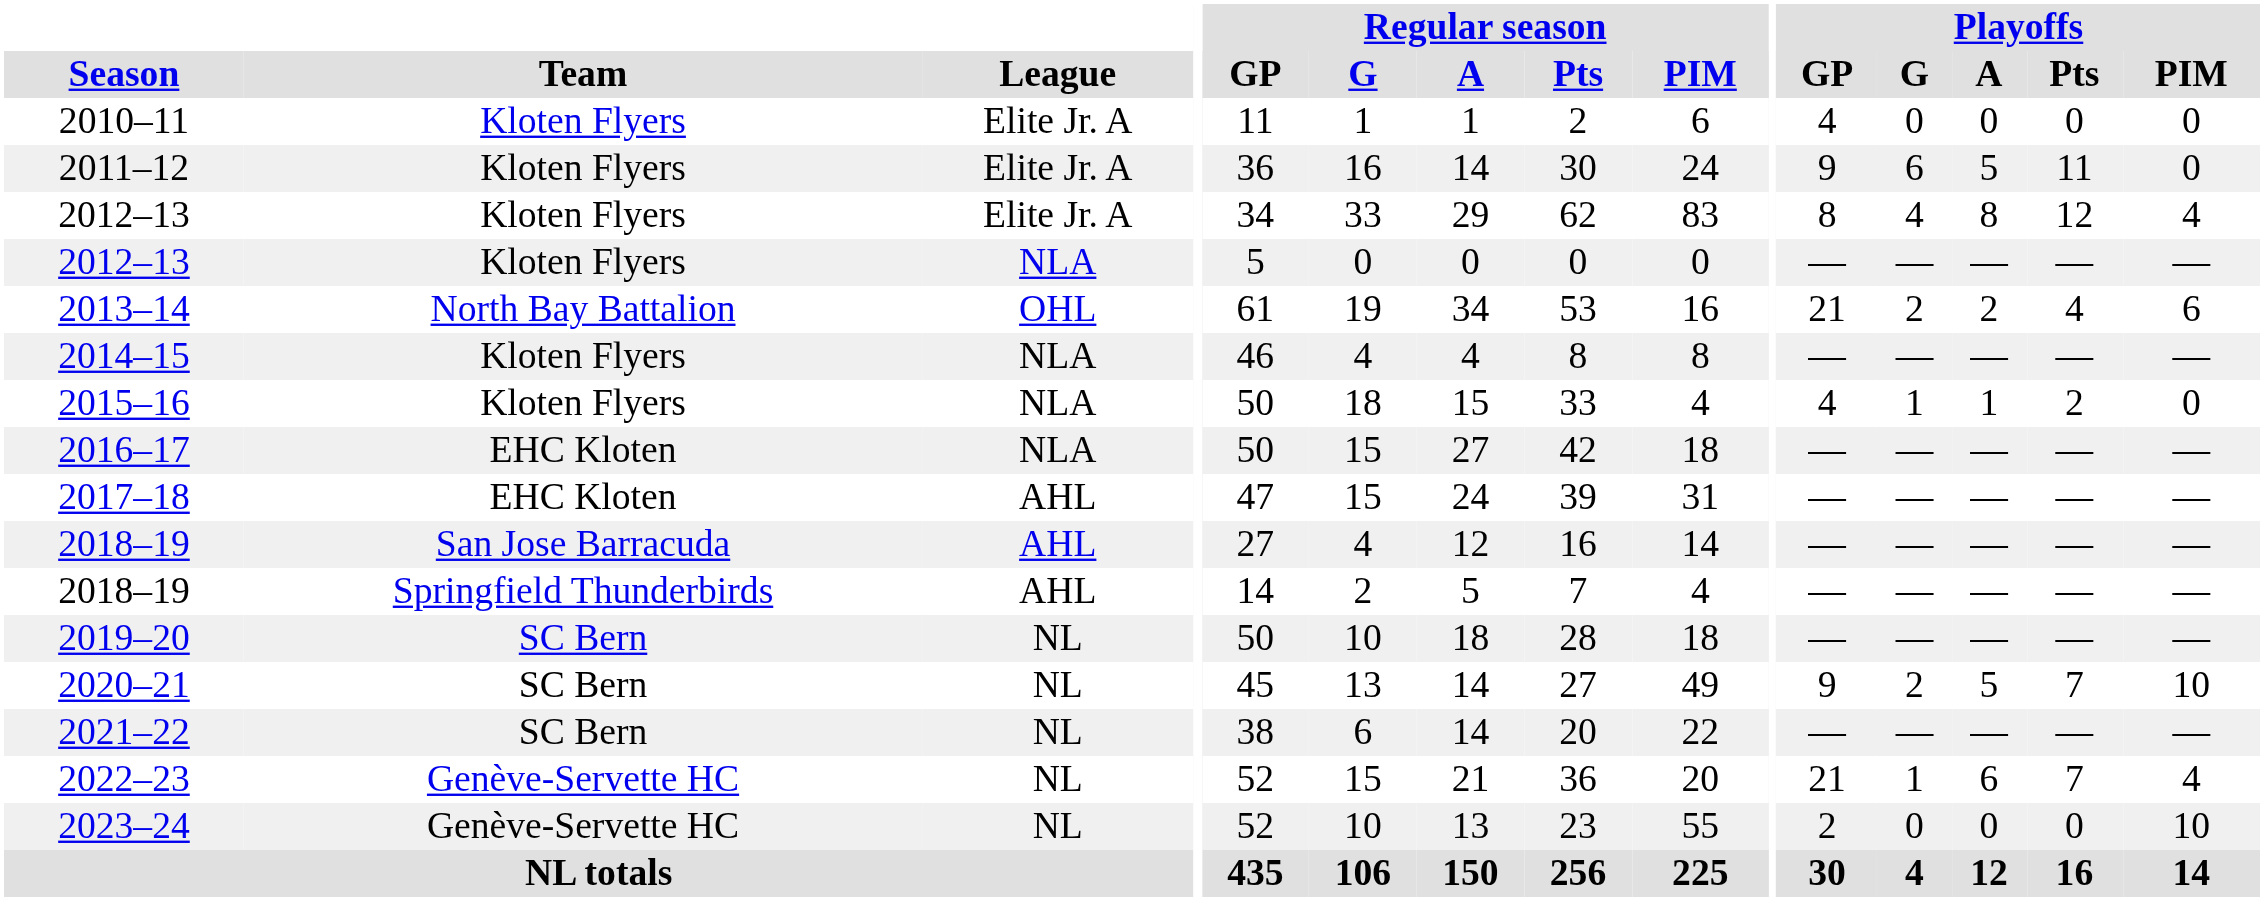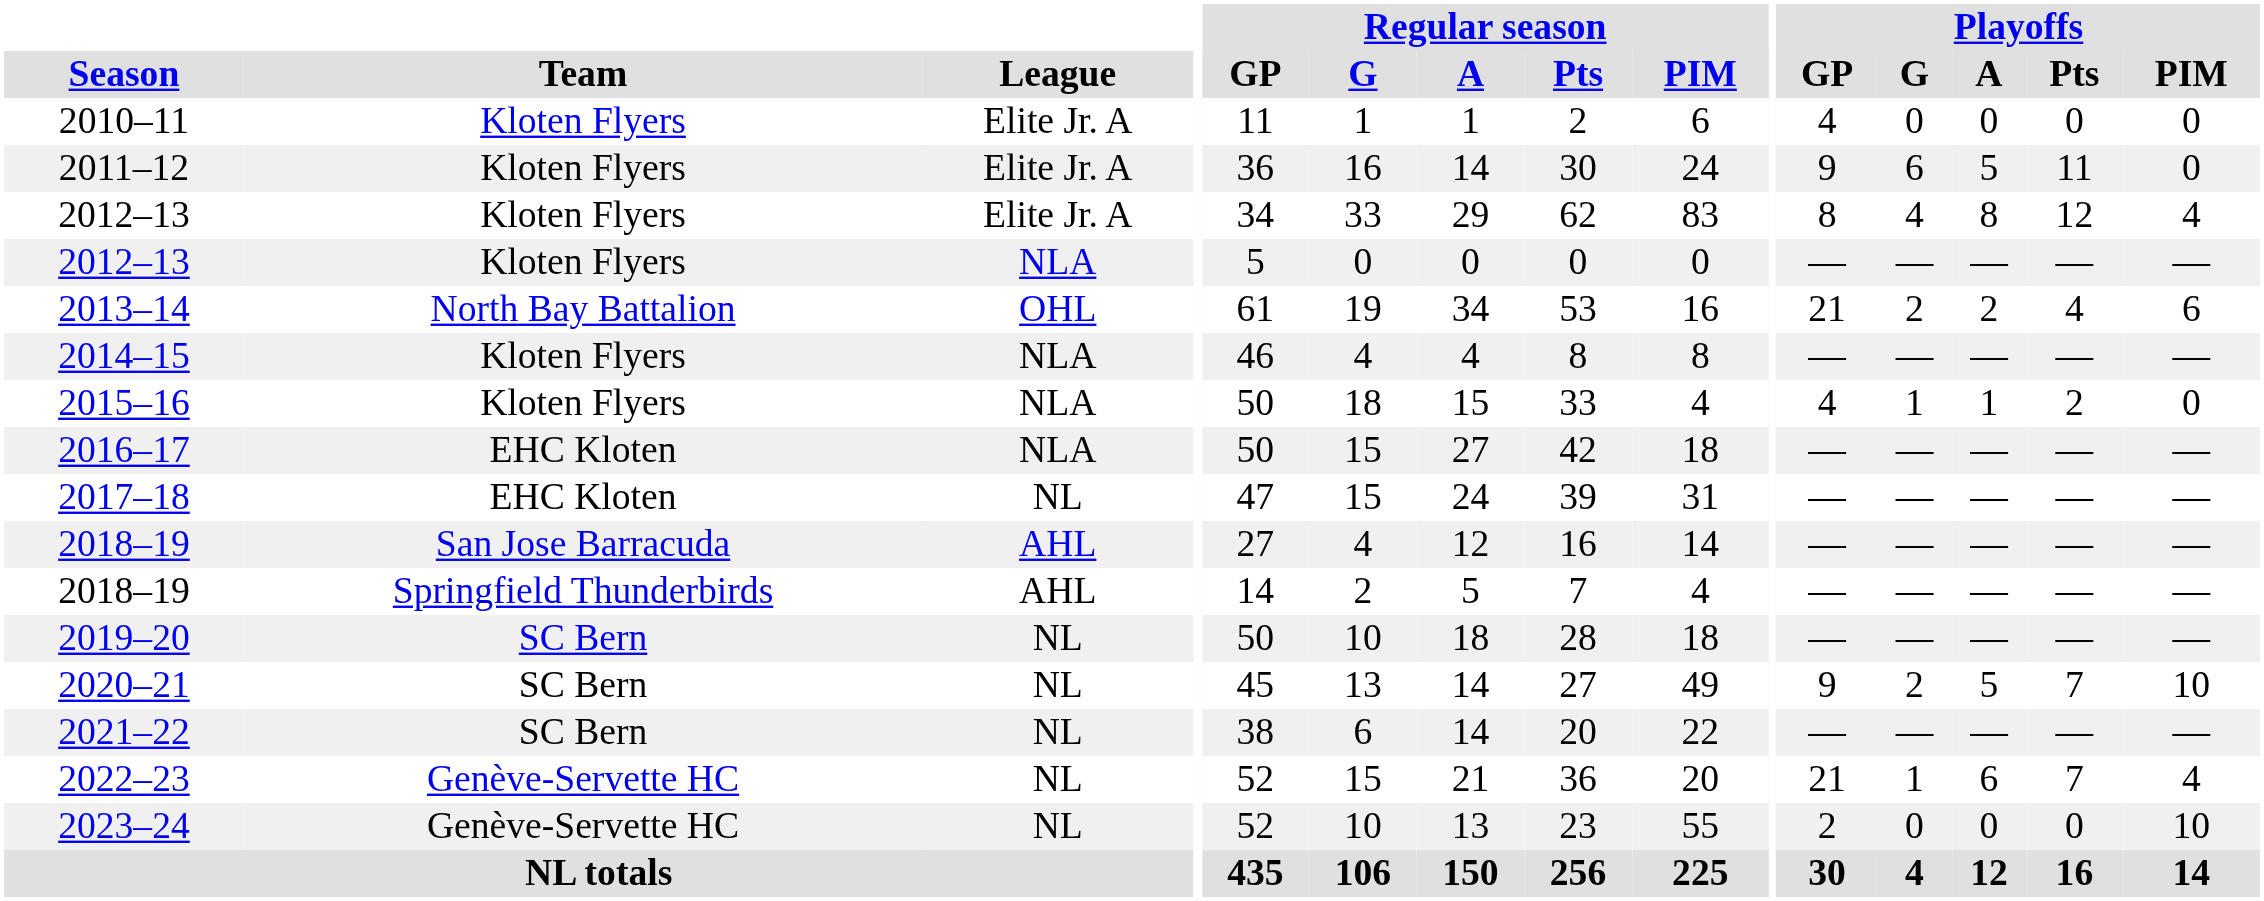 <table border="0" cellpadding="1" cellspacing="0" style="text-align:center; width:60em">
 <tr bgcolor="#e0e0e0">
 <th colspan="3" bgcolor="#ffffff"></th>
 <th rowspan="99" bgcolor="#ffffff"></th>
 <th colspan="5"><a href='#'>Regular season</a></th>
 <th rowspan="99" bgcolor="#ffffff"></th>
 <th colspan="5"><a href='#'>Playoffs</a></th>
 </tr>
 <tr bgcolor="#e0e0e0">
 <th><a href='#'>Season</a></th>
 <th>Team</th>
 <th>League</th>
 <th>GP</th>
 <th><a href='#'>G</a></th>
 <th><a href='#'>A</a></th>
 <th><a href='#'>Pts</a></th>
 <th><a href='#'>PIM</a></th>
 <th>GP</th>
 <th>G</th>
 <th>A</th>
 <th>Pts</th>
 <th>PIM</th>
 </tr>
 <tr>
 <td>2010–11</td>
 <td><a href='#'>Kloten Flyers</a></td>
 <td>Elite Jr. A</td>
 <td>11</td>
 <td>1</td>
 <td>1</td>
 <td>2</td>
 <td>6</td>
 <td>4</td>
 <td>0</td>
 <td>0</td>
 <td>0</td>
 <td>0</td>
 </tr>
 <tr bgcolor="#f0f0f0">
 <td>2011–12</td>
 <td>Kloten Flyers</td>
 <td>Elite Jr. A</td>
 <td>36</td>
 <td>16</td>
 <td>14</td>
 <td>30</td>
 <td>24</td>
 <td>9</td>
 <td>6</td>
 <td>5</td>
 <td>11</td>
 <td>0</td>
 </tr>
 <tr>
 <td>2012–13</td>
 <td>Kloten Flyers</td>
 <td>Elite Jr. A</td>
 <td>34</td>
 <td>33</td>
 <td>29</td>
 <td>62</td>
 <td>83</td>
 <td>8</td>
 <td>4</td>
 <td>8</td>
 <td>12</td>
 <td>4</td>
 </tr>
 <tr bgcolor="#f0f0f0">
 <td><a href='#'>2012–13</a></td>
 <td>Kloten Flyers</td>
 <td><a href='#'>NLA</a></td>
 <td>5</td>
 <td>0</td>
 <td>0</td>
 <td>0</td>
 <td>0</td>
 <td>—</td>
 <td>—</td>
 <td>—</td>
 <td>—</td>
 <td>—</td>
 </tr>
 <tr>
 <td><a href='#'>2013–14</a></td>
 <td><a href='#'>North Bay Battalion</a></td>
 <td><a href='#'>OHL</a></td>
 <td>61</td>
 <td>19</td>
 <td>34</td>
 <td>53</td>
 <td>16</td>
 <td>21</td>
 <td>2</td>
 <td>2</td>
 <td>4</td>
 <td>6</td>
 </tr>
 <tr bgcolor="#f0f0f0">
 <td><a href='#'>2014–15</a></td>
 <td>Kloten Flyers</td>
 <td>NLA</td>
 <td>46</td>
 <td>4</td>
 <td>4</td>
 <td>8</td>
 <td>8</td>
 <td>—</td>
 <td>—</td>
 <td>—</td>
 <td>—</td>
 <td>—</td>
 </tr>
 <tr>
 <td><a href='#'>2015–16</a></td>
 <td>Kloten Flyers</td>
 <td>NLA</td>
 <td>50</td>
 <td>18</td>
 <td>15</td>
 <td>33</td>
 <td>4</td>
 <td>4</td>
 <td>1</td>
 <td>1</td>
 <td>2</td>
 <td>0</td>
 </tr>
 <tr bgcolor="#f0f0f0">
 <td><a href='#'>2016–17</a></td>
 <td>EHC Kloten</td>
 <td>NLA</td>
 <td>50</td>
 <td>15</td>
 <td>27</td>
 <td>42</td>
 <td>18</td>
 <td>—</td>
 <td>—</td>
 <td>—</td>
 <td>—</td>
 <td>—</td>
 </tr>
 <tr>
 <td><a href='#'>2017–18</a></td>
 <td>EHC Kloten</td>
-<td>AHL</td>
+<td>NL</td>
 <td>47</td>
 <td>15</td>
 <td>24</td>
 <td>39</td>
 <td>31</td>
 <td>—</td>
 <td>—</td>
 <td>—</td>
 <td>—</td>
 <td>—</td>
 </tr>
 <tr bgcolor="#f0f0f0">
 <td><a href='#'>2018–19</a></td>
 <td><a href='#'>San Jose Barracuda</a></td>
 <td><a href='#'>AHL</a></td>
 <td>27</td>
 <td>4</td>
 <td>12</td>
 <td>16</td>
 <td>14</td>
 <td>—</td>
 <td>—</td>
 <td>—</td>
 <td>—</td>
 <td>—</td>
 </tr>
 <tr>
 <td>2018–19</td>
 <td><a href='#'>Springfield Thunderbirds</a></td>
 <td>AHL</td>
 <td>14</td>
 <td>2</td>
 <td>5</td>
 <td>7</td>
 <td>4</td>
 <td>—</td>
 <td>—</td>
 <td>—</td>
 <td>—</td>
 <td>—</td>
 </tr>
 <tr bgcolor="#f0f0f0">
 <td><a href='#'>2019–20</a></td>
 <td><a href='#'>SC Bern</a></td>
 <td>NL</td>
 <td>50</td>
 <td>10</td>
 <td>18</td>
 <td>28</td>
 <td>18</td>
 <td>—</td>
 <td>—</td>
 <td>—</td>
 <td>—</td>
 <td>—</td>
 </tr>
 <tr>
 <td><a href='#'>2020–21</a></td>
 <td>SC Bern</td>
 <td>NL</td>
 <td>45</td>
 <td>13</td>
 <td>14</td>
 <td>27</td>
 <td>49</td>
 <td>9</td>
 <td>2</td>
 <td>5</td>
 <td>7</td>
 <td>10</td>
 </tr>
 <tr bgcolor="#f0f0f0">
 <td><a href='#'>2021–22</a></td>
 <td>SC Bern</td>
 <td>NL</td>
 <td>38</td>
 <td>6</td>
 <td>14</td>
 <td>20</td>
 <td>22</td>
 <td>—</td>
 <td>—</td>
 <td>—</td>
 <td>—</td>
 <td>—</td>
 </tr>
 <tr>
 <td><a href='#'>2022–23</a></td>
 <td><a href='#'>Genève-Servette HC</a></td>
 <td>NL</td>
 <td>52</td>
 <td>15</td>
 <td>21</td>
 <td>36</td>
 <td>20</td>
 <td>21</td>
 <td>1</td>
 <td>6</td>
 <td>7</td>
 <td>4</td>
 </tr>
 <tr bgcolor="#f0f0f0">
 <td><a href='#'>2023–24</a></td>
 <td>Genève-Servette HC</td>
 <td>NL</td>
 <td>52</td>
 <td>10</td>
 <td>13</td>
 <td>23</td>
 <td>55</td>
 <td>2</td>
 <td>0</td>
 <td>0</td>
 <td>0</td>
 <td>10</td>
 </tr>
 <tr bgcolor="#e0e0e0">
 <th colspan="3">NL totals</th>
 <th>435</th>
 <th>106</th>
 <th>150</th>
 <th>256</th>
 <th>225</th>
 <th>30</th>
 <th>4</th>
 <th>12</th>
 <th>16</th>
 <th>14</th>
 </tr>
 </table>
